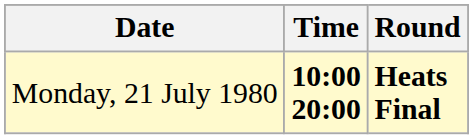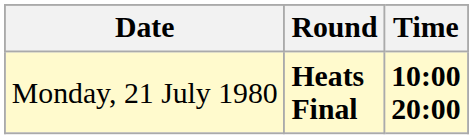 <table class="wikitable">
 <tr>
 <th>Date</th>
+<th>Round</th>
 <th>Time</th>
-<th>Round</th>
 </tr>
 <tr style=background:lemonchiffon>
 <td>Monday, 21 July 1980</td>
+<td><strong>Heats</strong><br><strong>Final</strong></td>
 <td><strong>10:00</strong><br><strong>20:00</strong></td>
-<td><strong>Heats</strong><br><strong>Final</strong></td>
 </tr>
 </table>
